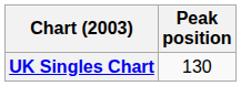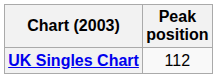 <table class="wikitable plainrowheaders" style="text-align:center">
 <tr>
 <th scope="col">Chart (2003)</th>
 <th scope="col">Peak<br>position</th>
 </tr>
 <tr>
 <th scope="row"><a href='#'>UK Singles Chart</a></th>
-<td>130</td>
+<td>112</td>
 </tr>
 <tr>
 </tr>
 </table>
